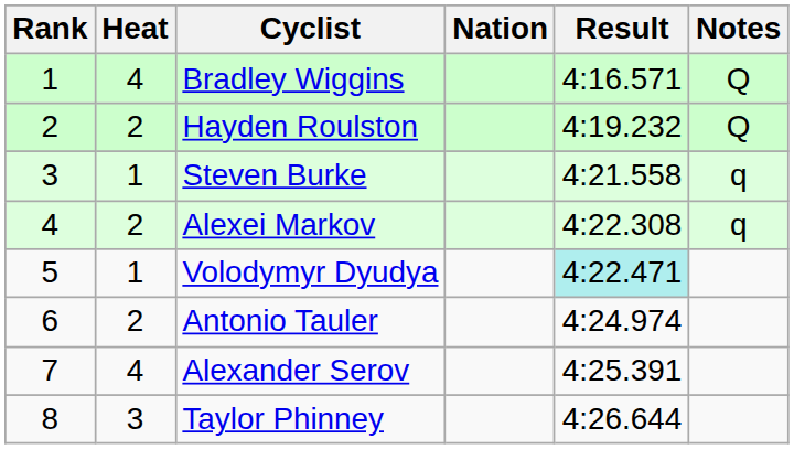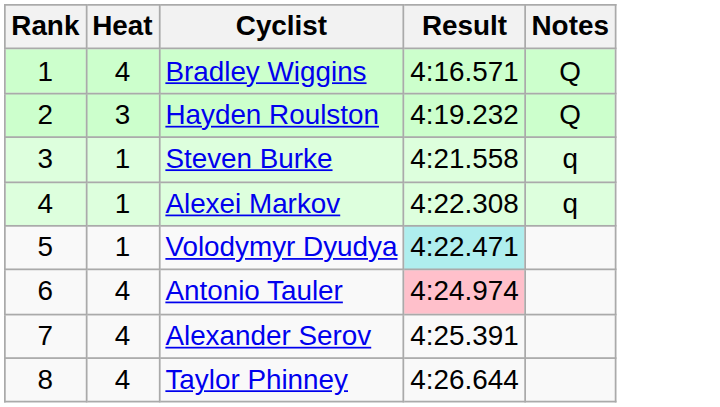 <table class="wikitable sortable" style="text-align:center;">
 <tr>
 <th>Rank</th>
 <th>Heat</th>
 <th>Cyclist</th>
-<th>Nation</th>
 <th>Result</th>
 <th>Notes</th>
 </tr>
 <tr bgcolor=#cfc>
 <td>1</td>
 <td>4</td>
 <td align=left><a href='#'>Bradley Wiggins</a></td>
-<td align=left></td>
 <td>4:16.571</td>
 <td>Q</td>
 </tr>
 <tr bgcolor=#cfc>
 <td>2</td>
-<td>2</td>
+<td>3</td>
 <td align=left><a href='#'>Hayden Roulston</a></td>
-<td align=left></td>
 <td>4:19.232</td>
 <td>Q</td>
 </tr>
 <tr bgcolor=#dfd>
 <td>3</td>
 <td>1</td>
 <td align=left><a href='#'>Steven Burke</a></td>
-<td align=left></td>
 <td>4:21.558</td>
 <td>q</td>
 </tr>
 <tr bgcolor=#dfd>
 <td>4</td>
-<td>2</td>
+<td>1</td>
 <td align=left><a href='#'>Alexei Markov</a></td>
-<td align=left></td>
 <td>4:22.308</td>
 <td>q</td>
 </tr>
 <tr>
 <td>5</td>
 <td>1</td>
 <td align=left><a href='#'>Volodymyr Dyudya</a></td>
-<td align=left></td>
 <td style="background: paleturquoise;">4:22.471</td>
 <td></td>
 </tr>
 <tr>
 <td>6</td>
-<td>2</td>
+<td>4</td>
 <td align=left><a href='#'>Antonio Tauler</a></td>
-<td align=left></td>
-<td>4:24.974</td>
+<td style="background: pink;">4:24.974</td>
 <td></td>
 </tr>
 <tr>
 <td>7</td>
 <td>4</td>
 <td align=left><a href='#'>Alexander Serov</a></td>
-<td align=left></td>
 <td>4:25.391</td>
 <td></td>
 </tr>
 <tr>
 <td>8</td>
-<td>3</td>
+<td>4</td>
 <td align=left><a href='#'>Taylor Phinney</a></td>
-<td align=left></td>
 <td>4:26.644</td>
 <td></td>
 </tr>
 </table>
